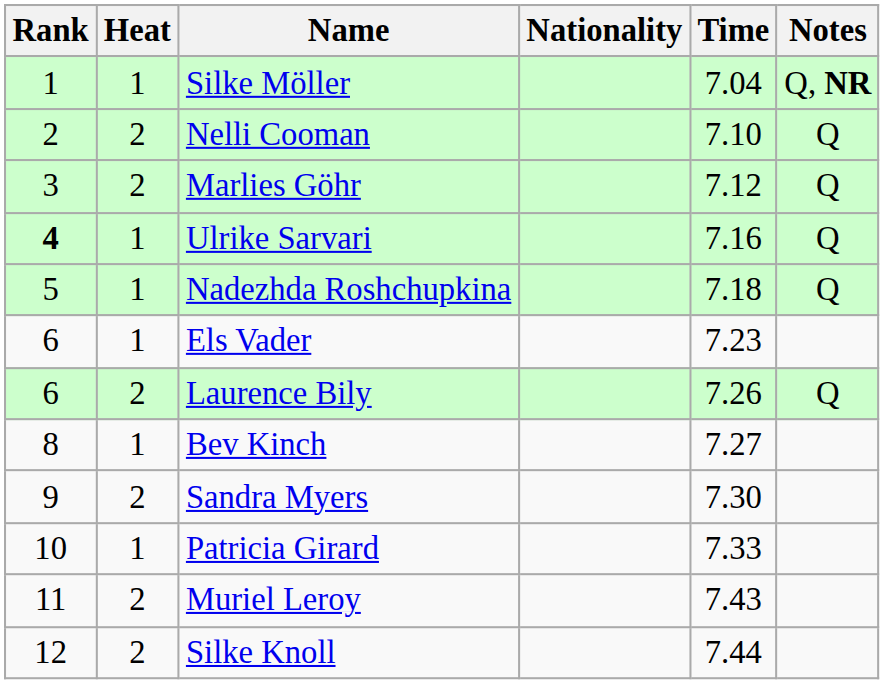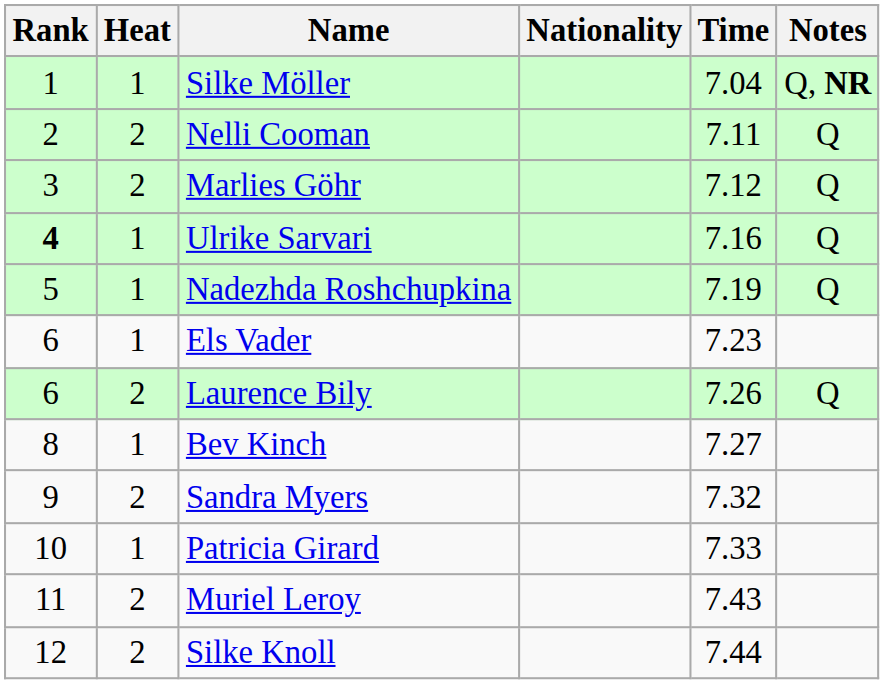 <table class="wikitable sortable" style="text-align:center">
 <tr>
 <th>Rank</th>
 <th>Heat</th>
 <th>Name</th>
 <th>Nationality</th>
 <th>Time</th>
 <th>Notes</th>
 </tr>
 <tr bgcolor=ccffcc>
 <td>1</td>
 <td>1</td>
 <td align="left"><a href='#'>Silke Möller</a></td>
 <td align=left></td>
 <td>7.04</td>
 <td>Q, <strong>NR</strong></td>
 </tr>
 <tr bgcolor=ccffcc>
 <td>2</td>
 <td>2</td>
 <td align="left"><a href='#'>Nelli Cooman</a></td>
 <td align=left></td>
-<td>7.10</td>
+<td>7.11</td>
 <td>Q</td>
 </tr>
 <tr bgcolor=ccffcc>
 <td>3</td>
 <td>2</td>
 <td align="left"><a href='#'>Marlies Göhr</a></td>
 <td align=left></td>
 <td>7.12</td>
 <td>Q</td>
 </tr>
 <tr bgcolor=ccffcc>
 <td><strong>4</strong></td>
 <td>1</td>
 <td align="left"><a href='#'>Ulrike Sarvari</a></td>
 <td align=left></td>
 <td>7.16</td>
 <td>Q</td>
 </tr>
 <tr bgcolor=ccffcc>
 <td>5</td>
 <td>1</td>
 <td align="left"><a href='#'>Nadezhda Roshchupkina</a></td>
 <td align=left></td>
-<td>7.18</td>
+<td>7.19</td>
 <td>Q</td>
 </tr>
 <tr>
 <td>6</td>
 <td>1</td>
 <td align="left"><a href='#'>Els Vader</a></td>
 <td align=left></td>
 <td>7.23</td>
 <td></td>
 </tr>
 <tr bgcolor=ccffcc>
 <td>6</td>
 <td>2</td>
 <td align="left"><a href='#'>Laurence Bily</a></td>
 <td align=left></td>
 <td>7.26</td>
 <td>Q</td>
 </tr>
 <tr>
 <td>8</td>
 <td>1</td>
 <td align="left"><a href='#'>Bev Kinch</a></td>
 <td align=left></td>
 <td>7.27</td>
 <td></td>
 </tr>
 <tr>
 <td>9</td>
 <td>2</td>
 <td align="left"><a href='#'>Sandra Myers</a></td>
 <td align=left></td>
-<td>7.30</td>
+<td>7.32</td>
 <td></td>
 </tr>
 <tr>
 <td>10</td>
 <td>1</td>
 <td align="left"><a href='#'>Patricia Girard</a></td>
 <td align=left></td>
 <td>7.33</td>
 <td></td>
 </tr>
 <tr>
 <td>11</td>
 <td>2</td>
 <td align="left"><a href='#'>Muriel Leroy</a></td>
 <td align=left></td>
 <td>7.43</td>
 <td></td>
 </tr>
 <tr>
 <td>12</td>
 <td>2</td>
 <td align="left"><a href='#'>Silke Knoll</a></td>
 <td align=left></td>
 <td>7.44</td>
 <td></td>
 </tr>
 </table>
